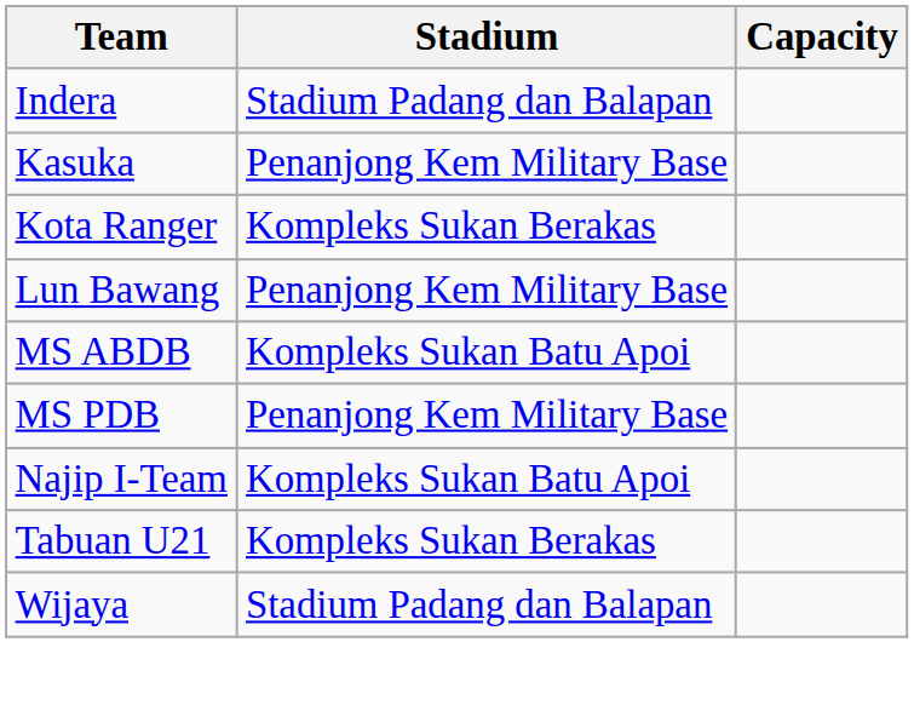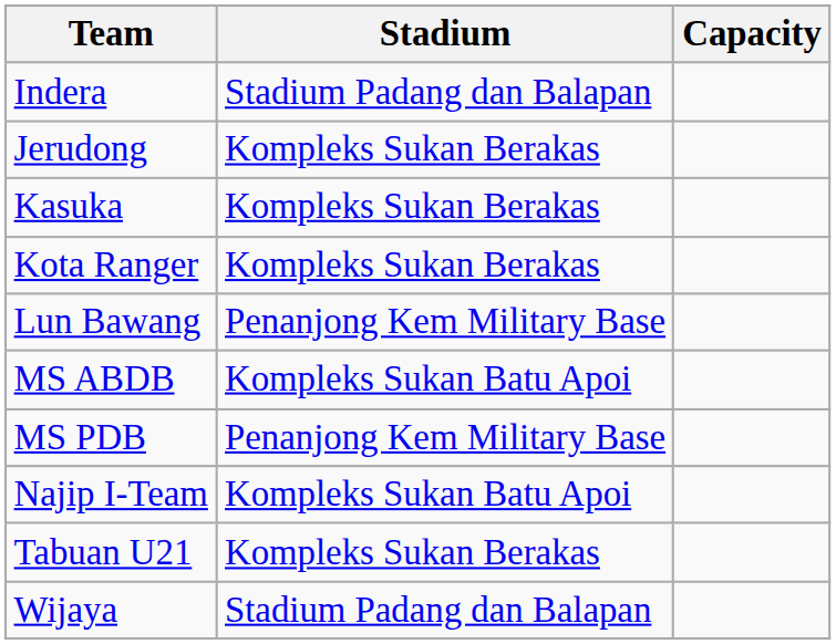 <table class="wikitable sortable">
 <tr>
 <th>Team</th>
 <th>Stadium</th>
 <th>Capacity</th>
 </tr>
 <tr>
 <td><a href='#'>Indera</a></td>
 <td><a href='#'>Stadium Padang dan Balapan</a></td>
 <td style="text-align:center"></td>
 </tr>
 <tr>
+<td><a href='#'>Jerudong</a></td>
+<td><a href='#'>Kompleks Sukan Berakas</a></td>
+<td style="text-align:center"></td>
+</tr>
+<tr>
 <td><a href='#'>Kasuka</a></td>
-<td><a href='#'>Penanjong Kem Military Base</a></td>
+<td><a href='#'>Kompleks Sukan Berakas</a></td>
 <td style="text-align:center"></td>
 </tr>
 <tr>
 <td><a href='#'>Kota Ranger</a></td>
 <td><a href='#'>Kompleks Sukan Berakas</a></td>
 <td style="text-align:center"></td>
 </tr>
 <tr>
 <td><a href='#'>Lun Bawang</a></td>
 <td><a href='#'>Penanjong Kem Military Base</a></td>
 <td style="text-align:center"></td>
 </tr>
 <tr>
 <td><a href='#'>MS ABDB</a></td>
 <td><a href='#'>Kompleks Sukan Batu Apoi</a></td>
 <td style="text-align:center"></td>
 </tr>
 <tr>
 <td><a href='#'>MS PDB</a></td>
 <td><a href='#'>Penanjong Kem Military Base</a></td>
 <td style="text-align:center"></td>
 </tr>
 <tr>
 <td><a href='#'>Najip I-Team</a></td>
 <td><a href='#'>Kompleks Sukan Batu Apoi</a></td>
 <td style="text-align:center"></td>
 </tr>
 <tr>
 <td><a href='#'>Tabuan U21</a></td>
 <td><a href='#'>Kompleks Sukan Berakas</a></td>
 <td style="text-align:center"></td>
 </tr>
 <tr>
 <td><a href='#'>Wijaya</a></td>
 <td><a href='#'>Stadium Padang dan Balapan</a></td>
 <td style="text-align:center"></td>
 </tr>
 </table>
